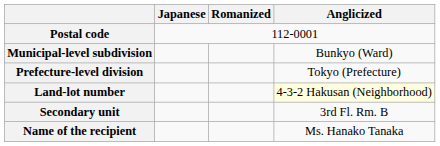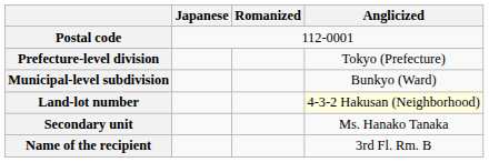 <table class="wikitable" style="text-align: center;">
 <tr>
 <th> </th>
 <th>Japanese</th>
 <th>Romanized</th>
 <th>Anglicized</th>
 </tr>
 <tr>
 <th>Postal code</th>
 <td colspan=3>112-0001</td>
 </tr>
 <tr>
+<th>Prefecture-level division</th>
+<td></td>
+<td></td>
+<td>Tokyo (Prefecture)</td>
+</tr>
+<tr>
 <th>Municipal-level subdivision</th>
 <td></td>
 <td></td>
 <td>Bunkyo (Ward)</td>
-</tr>
-<tr>
-<th>Prefecture-level division</th>
-<td></td>
-<td></td>
-<td>Tokyo (Prefecture)</td>
 </tr>
 <tr>
 <th>Land-lot number</th>
 <td></td>
 <td></td>
 <td style="background: lightyellow;">4-3-2 Hakusan (Neighborhood)</td>
 </tr>
 <tr>
 <th>Secondary unit</th>
 <td></td>
 <td></td>
-<td>3rd Fl. Rm. B</td>
+<td>Ms. Hanako Tanaka</td>
 </tr>
 <tr>
 <th>Name of the recipient</th>
 <td></td>
 <td></td>
-<td>Ms. Hanako Tanaka</td>
+<td>3rd Fl. Rm. B</td>
 </tr>
 </table>
